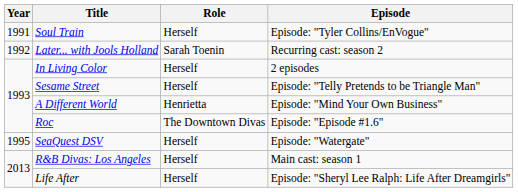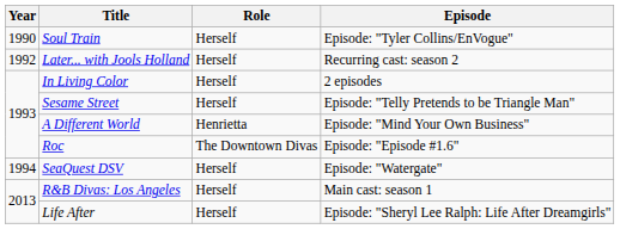 <table class="wikitable sortable">
 <tr>
 <th>Year</th>
 <th>Title</th>
 <th>Role</th>
 <th class="unsortable">Episode</th>
 </tr>
 <tr>
-<td>1991</td>
+<td>1990</td>
 <td><em><a href='#'>Soul Train</a></em></td>
 <td>Herself</td>
 <td>Episode: "Tyler Collins/EnVogue"</td>
 </tr>
 <tr>
 <td>1992</td>
 <td><em><a href='#'>Later... with Jools Holland</a></em></td>
-<td>Sarah Toenin</td>
+<td>Herself</td>
 <td>Recurring cast: season 2</td>
 </tr>
 <tr>
 <td rowspan="4">1993</td>
 <td><em><a href='#'>In Living Color</a></em></td>
 <td>Herself</td>
 <td>2 episodes</td>
 </tr>
 <tr>
 <td><em><a href='#'>Sesame Street</a></em></td>
 <td>Herself</td>
 <td>Episode: "Telly Pretends to be Triangle Man"</td>
 </tr>
 <tr>
 <td><em><a href='#'>A Different World</a></em></td>
 <td>Henrietta</td>
 <td>Episode: "Mind Your Own Business"</td>
 </tr>
 <tr>
 <td><em><a href='#'>Roc</a></em></td>
 <td>The Downtown Divas</td>
 <td>Episode: "Episode #1.6"</td>
 </tr>
 <tr>
-<td>1995</td>
+<td>1994</td>
 <td><em><a href='#'>SeaQuest DSV</a></em></td>
 <td>Herself</td>
 <td>Episode: "Watergate"</td>
 </tr>
 <tr>
 <td rowspan="3">2013</td>
 <td><em><a href='#'>R&B Divas: Los Angeles</a></em></td>
 <td>Herself</td>
 <td>Main cast: season 1</td>
 </tr>
 <tr>
 <td><em>Life After</em></td>
 <td>Herself</td>
 <td>Episode: "Sheryl Lee Ralph: Life After Dreamgirls"</td>
 </tr>
 </table>
